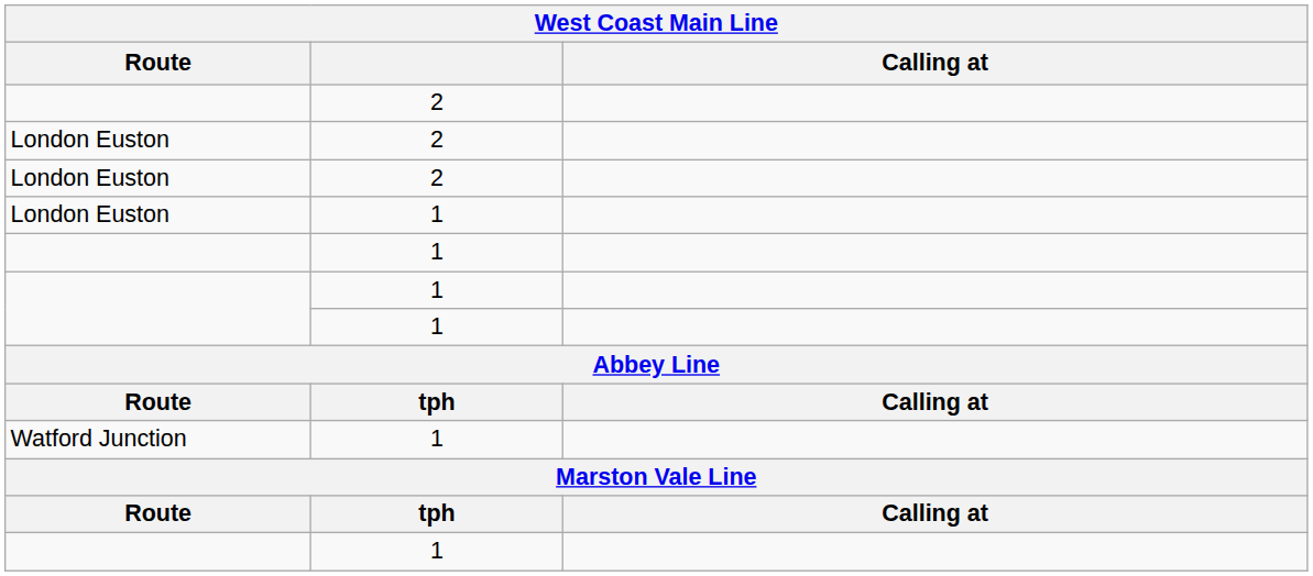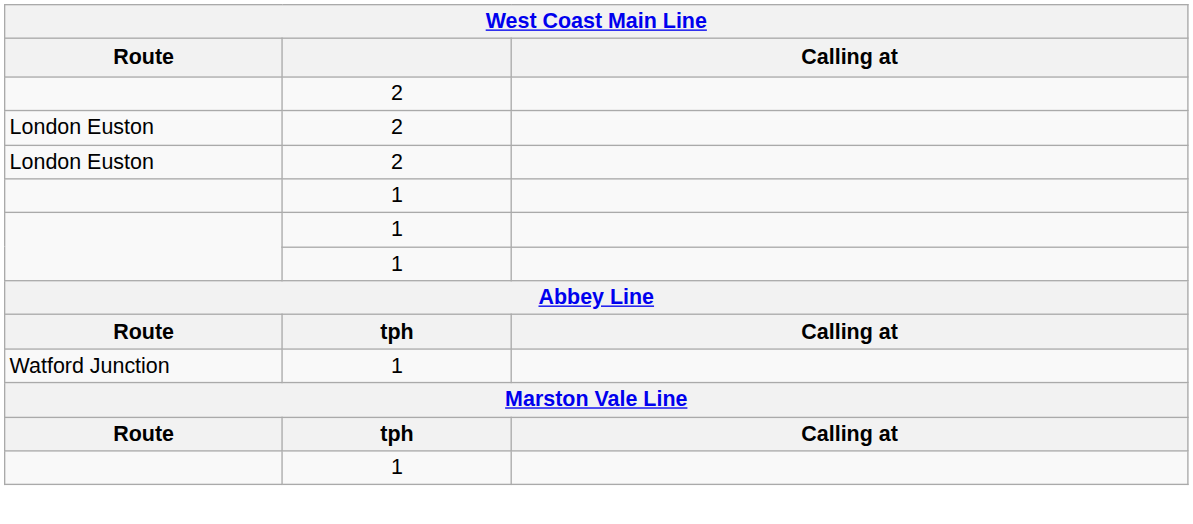 <table class="wikitable" style="width: 100%;">
 <tr>
 <th colspan="3"><a href='#'>West Coast Main Line</a></th>
 </tr>
 <tr>
 <th width="200">Route</th>
 <th></th>
 <th>Calling at　</th>
 </tr>
 <tr>
 <td>  </td>
 <td align=center>2</td>
 <td></td>
 </tr>
 <tr>
 <td>London Euston  </td>
 <td align=center>2</td>
 <td></td>
 </tr>
 <tr>
 <td>London Euston  </td>
 <td align=center>2</td>
-<td></td>
-</tr>
-<tr>
-<td>London Euston  </td>
-<td align=center>1</td>
 <td></td>
 </tr>
 <tr>
 <td>  </td>
 <td align=center>1</td>
 <td></td>
 </tr>
 <tr>
 <td rowspan="2">  </td>
 <td align=center>1</td>
 <td></td>
 </tr>
 <tr>
 <td align=center>1</td>
 <td></td>
 </tr>
 <tr>
 <th colspan="3"><a href='#'>Abbey Line</a></th>
 </tr>
 <tr>
 <th width="200">Route</th>
 <th>tph</th>
 <th>Calling at</th>
 </tr>
 <tr>
 <td>Watford Junction  </td>
 <td align=center>1</td>
 <td></td>
 </tr>
 <tr>
 <th colspan="3"><a href='#'>Marston Vale Line</a></th>
 </tr>
 <tr>
 <th width="200">Route</th>
 <th>tph</th>
 <th>Calling at</th>
 </tr>
 <tr>
 <td>  </td>
 <td align=center>1</td>
 <td></td>
 </tr>
 </table>
